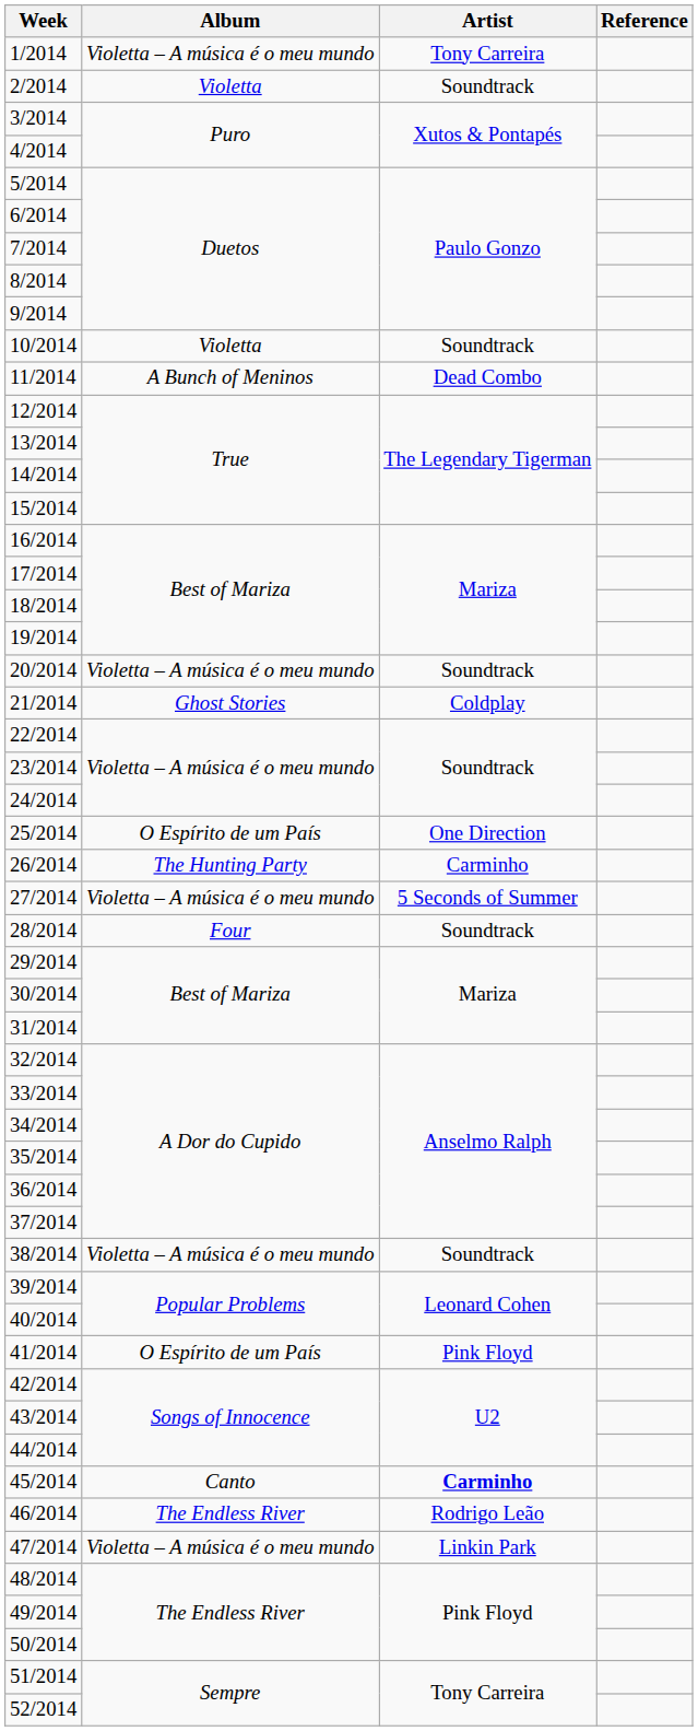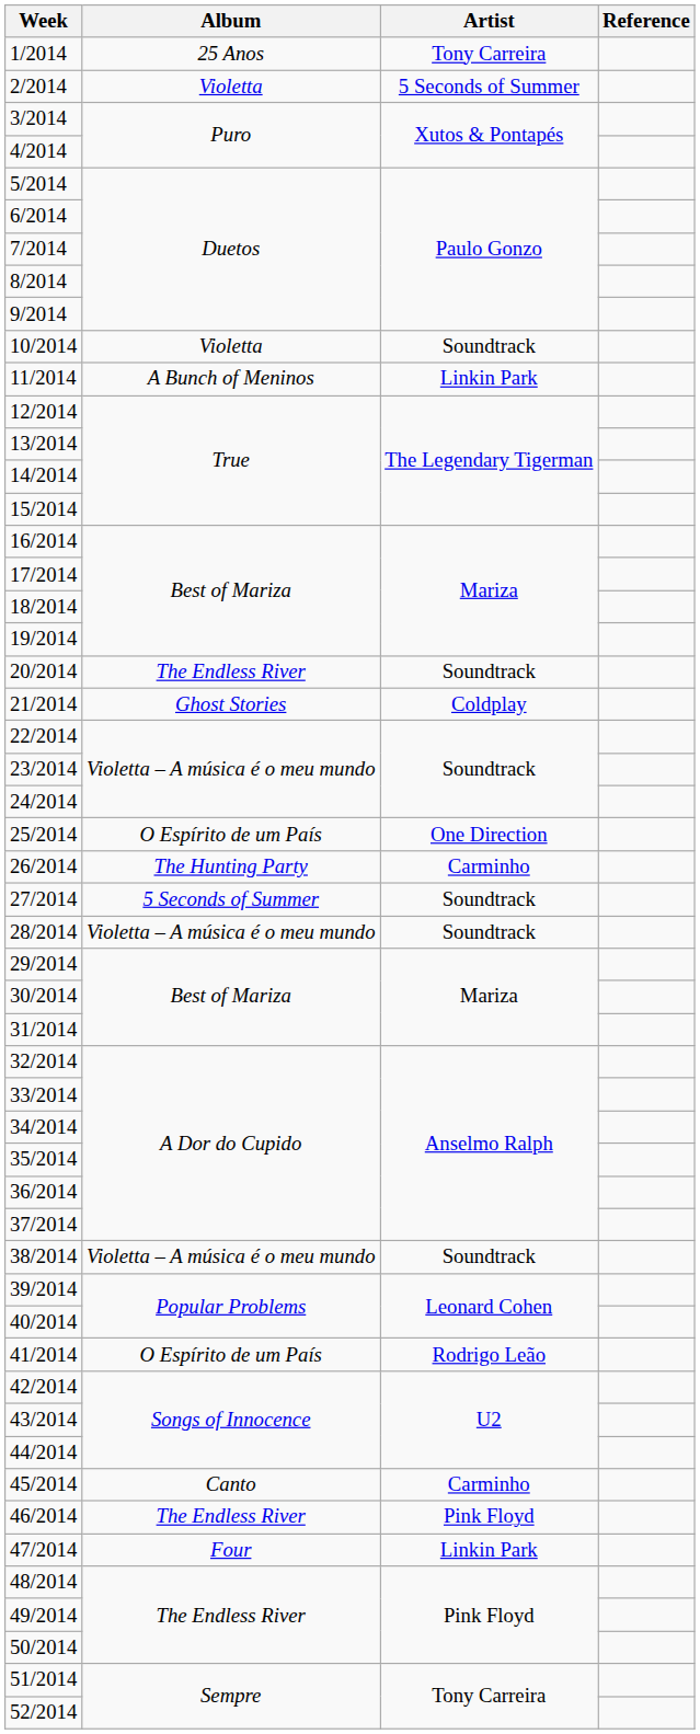 <table class="wikitable">
 <tr>
 <th>Week</th>
 <th>Album</th>
 <th>Artist</th>
 <th>Reference</th>
 </tr>
 <tr>
 <td>1/2014</td>
-<td align="center"><em>Violetta – A música é o meu mundo</em></td>
+<td align="center"><em>25 Anos</em></td>
 <td align="center"><a href='#'>Tony Carreira</a></td>
 <td align="center"></td>
 </tr>
 <tr>
 <td>2/2014</td>
 <td align="center"><em><a href='#'>Violetta</a></em></td>
-<td align="center">Soundtrack</td>
+<td align="center"><a href='#'>5 Seconds of Summer</a></td>
 <td align="center"></td>
 </tr>
 <tr>
 <td>3/2014</td>
 <td rowspan="2" align="center"><em>Puro</em></td>
 <td rowspan="2" align="center"><a href='#'>Xutos & Pontapés</a></td>
 <td align="center"></td>
 </tr>
 <tr>
 <td>4/2014</td>
 <td align="center"></td>
 </tr>
 <tr>
 <td>5/2014</td>
 <td rowspan="5" align="center"><em>Duetos</em></td>
 <td rowspan="5" align="center"><a href='#'>Paulo Gonzo</a></td>
 <td align="center"></td>
 </tr>
 <tr>
 <td>6/2014</td>
 <td align="center"></td>
 </tr>
 <tr>
 <td>7/2014</td>
 <td align="center"></td>
 </tr>
 <tr>
 <td>8/2014</td>
 <td align="center"></td>
 </tr>
 <tr>
 <td>9/2014</td>
 <td align="center"></td>
 </tr>
 <tr>
 <td>10/2014</td>
 <td align="center"><em>Violetta</em></td>
 <td align="center">Soundtrack</td>
 <td align="center"></td>
 </tr>
 <tr>
 <td>11/2014</td>
 <td align="center"><em>A Bunch of Meninos</em></td>
-<td align="center"><a href='#'>Dead Combo</a></td>
+<td align="center"><a href='#'>Linkin Park</a></td>
 <td align="center"></td>
 </tr>
 <tr>
 <td>12/2014</td>
 <td rowspan="4" align="center"><em>True</em></td>
 <td rowspan="4" align="center"><a href='#'>The Legendary Tigerman</a></td>
 <td align="center"></td>
 </tr>
 <tr>
 <td>13/2014</td>
 <td align="center"></td>
 </tr>
 <tr>
 <td>14/2014</td>
 <td align="center"></td>
 </tr>
 <tr>
 <td>15/2014</td>
 <td align="center"></td>
 </tr>
 <tr>
 <td>16/2014</td>
 <td rowspan="4" align="center"><em>Best of Mariza</em></td>
 <td rowspan="4" align="center"><a href='#'>Mariza</a></td>
 <td align="center"></td>
 </tr>
 <tr>
 <td>17/2014</td>
 <td align="center"></td>
 </tr>
 <tr>
 <td>18/2014</td>
 <td align="center"></td>
 </tr>
 <tr>
 <td>19/2014</td>
 <td align="center"></td>
 </tr>
 <tr>
 <td>20/2014</td>
-<td align="center"><em>Violetta – A música é o meu mundo</em></td>
+<td align="center"><em><a href='#'>The Endless River</a></em></td>
 <td align="center">Soundtrack</td>
 <td align="center"></td>
 </tr>
 <tr>
 <td>21/2014</td>
 <td align="center"><em><a href='#'>Ghost Stories</a></em></td>
 <td align="center"><a href='#'>Coldplay</a></td>
 <td align="center"></td>
 </tr>
 <tr>
 <td>22/2014</td>
 <td rowspan="3" align="center"><em>Violetta – A música é o meu mundo</em></td>
 <td rowspan="3" align="center">Soundtrack</td>
 <td align="center"></td>
 </tr>
 <tr>
 <td>23/2014</td>
 <td align="center"></td>
 </tr>
 <tr>
 <td>24/2014</td>
 <td align="center"></td>
 </tr>
 <tr>
 <td>25/2014</td>
 <td align="center"><em>O Espírito de um País</em></td>
 <td align="center"><a href='#'>One Direction</a></td>
 <td align="center"></td>
 </tr>
 <tr>
 <td>26/2014</td>
 <td align="center"><em><a href='#'>The Hunting Party</a></em></td>
 <td align="center"><a href='#'>Carminho</a></td>
 <td align="center"></td>
 </tr>
 <tr>
 <td>27/2014</td>
-<td align="center"><em>Violetta – A música é o meu mundo</em></td>
-<td align="center"><a href='#'>5 Seconds of Summer</a></td>
+<td align="center"><em><a href='#'>5 Seconds of Summer</a></em></td>
+<td align="center">Soundtrack</td>
 <td align="center"></td>
 </tr>
 <tr>
 <td>28/2014</td>
-<td align="center"><em><a href='#'>Four</a></em></td>
+<td align="center"><em>Violetta – A música é o meu mundo</em></td>
 <td align="center">Soundtrack</td>
 <td align="center"></td>
 </tr>
 <tr>
 <td>29/2014</td>
 <td rowspan="3" align="center"><em>Best of Mariza</em></td>
 <td rowspan="3" align="center">Mariza</td>
 <td align="center"></td>
 </tr>
 <tr>
 <td>30/2014</td>
 <td align="center"></td>
 </tr>
 <tr>
 <td>31/2014</td>
 <td align="center"></td>
 </tr>
 <tr>
 <td>32/2014</td>
 <td rowspan="6" align="center"><em>A Dor do Cupido</em></td>
 <td rowspan="6" align="center"><a href='#'>Anselmo Ralph</a></td>
 <td align="center"></td>
 </tr>
 <tr>
 <td>33/2014</td>
 <td align="center"></td>
 </tr>
 <tr>
 <td>34/2014</td>
 <td align="center"></td>
 </tr>
 <tr>
 <td>35/2014</td>
 <td align="center"></td>
 </tr>
 <tr>
 <td>36/2014</td>
 <td align="center"></td>
 </tr>
 <tr>
 <td>37/2014</td>
 <td align="center"></td>
 </tr>
 <tr>
 <td>38/2014</td>
 <td align="center"><em>Violetta – A música é o meu mundo</em></td>
 <td align="center">Soundtrack</td>
 <td align="center"></td>
 </tr>
 <tr>
 <td>39/2014</td>
 <td rowspan="2" align="center"><em><a href='#'>Popular Problems</a></em></td>
 <td rowspan="2" align="center"><a href='#'>Leonard Cohen</a></td>
 <td align="center"></td>
 </tr>
 <tr>
 <td>40/2014</td>
 <td align="center"></td>
 </tr>
 <tr>
 <td>41/2014</td>
 <td align="center"><em>O Espírito de um País</em></td>
-<td align="center"><a href='#'>Pink Floyd</a></td>
+<td align="center"><a href='#'>Rodrigo Leão</a></td>
 <td align="center"></td>
 </tr>
 <tr>
 <td>42/2014</td>
 <td rowspan="3" align="center"><em><a href='#'>Songs of Innocence</a></em></td>
 <td rowspan="3" align="center"><a href='#'>U2</a></td>
 <td align="center"></td>
 </tr>
 <tr>
 <td>43/2014</td>
 <td align="center"></td>
 </tr>
 <tr>
 <td>44/2014</td>
 <td align="center"></td>
 </tr>
 <tr>
 <td>45/2014</td>
 <td align="center"><em>Canto</em></td>
-<td align="center"><strong><a href='#'>Carminho</a></strong></td>
+<td align="center"><a href='#'>Carminho</a></td>
 <td align="center"></td>
 </tr>
 <tr>
 <td>46/2014</td>
 <td align="center"><em><a href='#'>The Endless River</a></em></td>
-<td align="center"><a href='#'>Rodrigo Leão</a></td>
+<td align="center"><a href='#'>Pink Floyd</a></td>
 <td align="center"></td>
 </tr>
 <tr>
 <td>47/2014</td>
-<td align="center"><em>Violetta – A música é o meu mundo</em></td>
+<td align="center"><em><a href='#'>Four</a></em></td>
 <td align="center"><a href='#'>Linkin Park</a></td>
 <td align="center"></td>
 </tr>
 <tr>
 <td>48/2014</td>
 <td rowspan="3" align="center"><em>The Endless River</em></td>
 <td rowspan="3" align="center">Pink Floyd</td>
 <td align="center"></td>
 </tr>
 <tr>
 <td>49/2014</td>
 <td align="center"></td>
 </tr>
 <tr>
 <td>50/2014</td>
 <td align="center"></td>
 </tr>
 <tr>
 <td>51/2014</td>
 <td rowspan="2" align="center"><em>Sempre</em></td>
 <td rowspan="2" align="center">Tony Carreira</td>
 <td align="center"></td>
 </tr>
 <tr>
 <td>52/2014</td>
 <td align="center"></td>
 </tr>
 </table>
